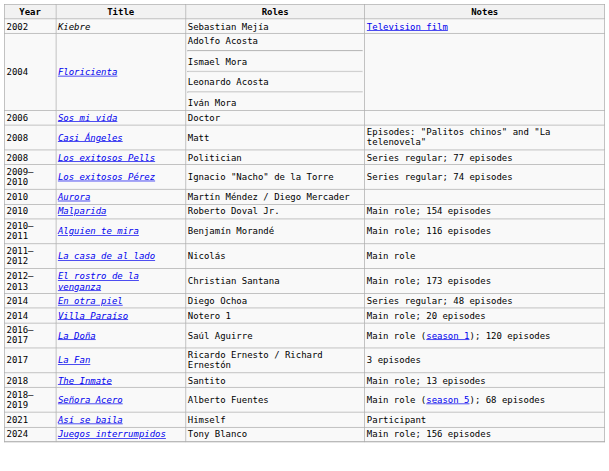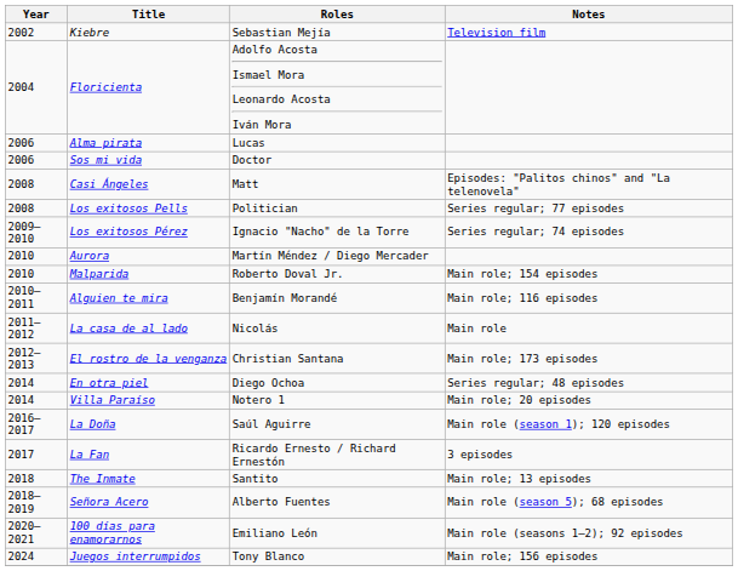 <table class="wikitable sortable">
 <tr>
 <th>Year</th>
 <th>Title</th>
 <th>Roles</th>
 <th>Notes</th>
 </tr>
 <tr>
 <td>2002</td>
 <td><em>Kiebre</em></td>
 <td>Sebastian Mejía</td>
 <td><a href='#'>Television film</a></td>
 </tr>
 <tr>
 <td>2004</td>
 <td><em><a href='#'>Floricienta</a></em></td>
 <td>Adolfo Acosta<hr>Ismael Mora<hr>Leonardo Acosta<hr>Iván Mora</td>
+<td></td>
+</tr>
+<tr>
+<td>2006</td>
+<td><em><a href='#'>Alma pirata</a></em></td>
+<td>Lucas</td>
 <td></td>
 </tr>
 <tr>
 <td>2006</td>
 <td><em><a href='#'>Sos mi vida</a></em></td>
 <td>Doctor</td>
 <td></td>
 </tr>
 <tr>
 <td>2008</td>
 <td><em><a href='#'>Casi Ángeles</a></em></td>
 <td>Matt</td>
 <td>Episodes: "Palitos chinos" and "La telenovela"</td>
 </tr>
 <tr>
 <td>2008</td>
 <td><em><a href='#'>Los exitosos Pells</a></em></td>
 <td>Politician</td>
 <td>Series regular; 77 episodes</td>
 </tr>
 <tr>
 <td>2009–2010</td>
 <td><em><a href='#'>Los exitosos Pérez</a></em></td>
 <td>Ignacio "Nacho" de la Torre</td>
 <td>Series regular; 74 episodes</td>
 </tr>
 <tr>
 <td>2010</td>
 <td><em><a href='#'>Aurora</a></em></td>
 <td>Martín Méndez / Diego Mercader</td>
 <td></td>
 </tr>
 <tr>
 <td>2010</td>
 <td><em><a href='#'>Malparida</a></em></td>
 <td>Roberto Doval Jr.</td>
 <td>Main role; 154 episodes</td>
 </tr>
 <tr>
 <td>2010–2011</td>
 <td><em><a href='#'>Alguien te mira</a></em></td>
 <td>Benjamín Morandé</td>
 <td>Main role; 116 episodes</td>
 </tr>
 <tr>
 <td>2011–2012</td>
 <td><em><a href='#'>La casa de al lado</a></em></td>
 <td>Nicolás</td>
 <td>Main role</td>
 </tr>
 <tr>
 <td>2012–2013</td>
 <td><em><a href='#'>El rostro de la venganza</a></em></td>
 <td>Christian Santana</td>
 <td>Main role; 173 episodes</td>
 </tr>
 <tr>
 <td>2014</td>
 <td><em><a href='#'>En otra piel</a></em></td>
 <td>Diego Ochoa</td>
 <td>Series regular; 48 episodes</td>
 </tr>
 <tr>
 <td>2014</td>
 <td><em><a href='#'>Villa Paraíso</a></em></td>
 <td>Notero 1</td>
 <td>Main role; 20 episodes</td>
 </tr>
 <tr>
 <td>2016–2017</td>
 <td><em><a href='#'>La Doña</a></em></td>
 <td>Saúl Aguirre</td>
 <td>Main role (<a href='#'>season 1</a>); 120 episodes</td>
 </tr>
 <tr>
 <td>2017</td>
 <td><em><a href='#'>La Fan</a></em></td>
 <td>Ricardo Ernesto / Richard Ernestón</td>
 <td>3 episodes</td>
 </tr>
 <tr>
 <td>2018</td>
 <td><em><a href='#'>The Inmate</a></em></td>
 <td>Santito</td>
 <td>Main role; 13 episodes</td>
 </tr>
 <tr>
 <td>2018–2019</td>
 <td><em><a href='#'>Señora Acero</a></em></td>
 <td>Alberto Fuentes</td>
 <td>Main role (<a href='#'>season 5</a>); 68 episodes</td>
 </tr>
 <tr>
-<td>2021</td>
-<td><em><a href='#'>Así se baila</a></em></td>
-<td>Himself</td>
-<td>Participant</td>
+<td>2020–2021</td>
+<td><em><a href='#'>100 días para enamorarnos</a></em></td>
+<td>Emiliano León</td>
+<td>Main role (seasons 1–2); 92 episodes</td>
 </tr>
 <tr>
 <td>2024</td>
 <td><em><a href='#'>Juegos interrumpidos</a></em></td>
 <td>Tony Blanco</td>
 <td>Main role; 156 episodes</td>
 </tr>
 <tr>
 </tr>
 </table>
